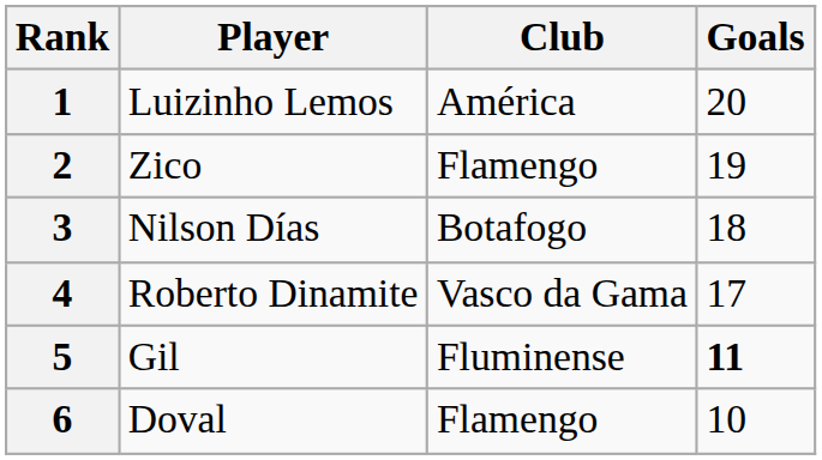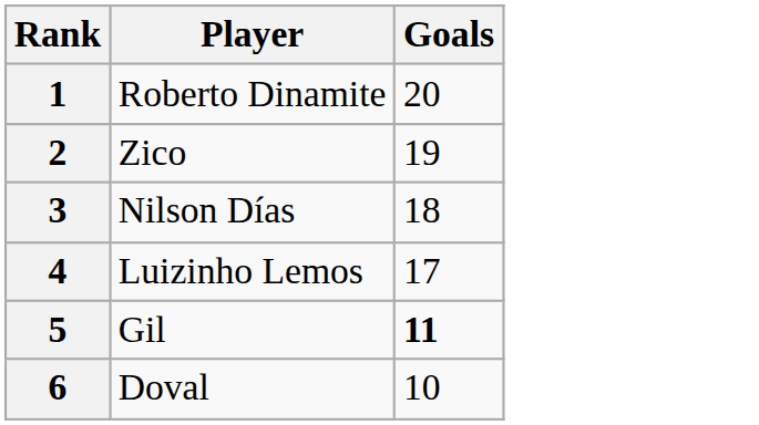 <table class="wikitable">
 <tr>
 <th>Rank</th>
 <th>Player</th>
-<th>Club</th>
 <th>Goals</th>
 </tr>
 <tr>
 <th>1</th>
-<td>Luizinho Lemos</td>
-<td>América</td>
+<td>Roberto Dinamite</td>
 <td>20</td>
 </tr>
 <tr>
 <th>2</th>
 <td>Zico</td>
-<td>Flamengo</td>
 <td>19</td>
 </tr>
 <tr>
 <th>3</th>
 <td>Nilson Días</td>
-<td>Botafogo</td>
 <td>18</td>
 </tr>
 <tr>
 <th>4</th>
-<td>Roberto Dinamite</td>
-<td>Vasco da Gama</td>
+<td>Luizinho Lemos</td>
 <td>17</td>
 </tr>
 <tr>
 <th>5</th>
 <td>Gil</td>
-<td>Fluminense</td>
 <td><strong>11</strong></td>
 </tr>
 <tr>
 <th>6</th>
 <td>Doval</td>
-<td>Flamengo</td>
 <td>10</td>
 </tr>
 </table>
